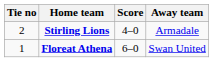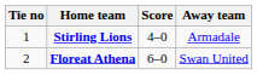 <table class="wikitable" style="text-align:center">
 <tr>
 <th>Tie no</th>
 <th>Home team</th>
 <th>Score</th>
 <th>Away team</th>
 </tr>
 <tr>
-<td>2</td>
+<td>1</td>
 <td><strong><a href='#'>Stirling Lions</a></strong></td>
 <td>4–0</td>
 <td><a href='#'>Armadale</a></td>
 </tr>
 <tr>
-<td>1</td>
+<td>2</td>
 <td><strong><a href='#'>Floreat Athena</a></strong></td>
 <td>6–0</td>
 <td><a href='#'>Swan United</a></td>
 </tr>
 </table>
